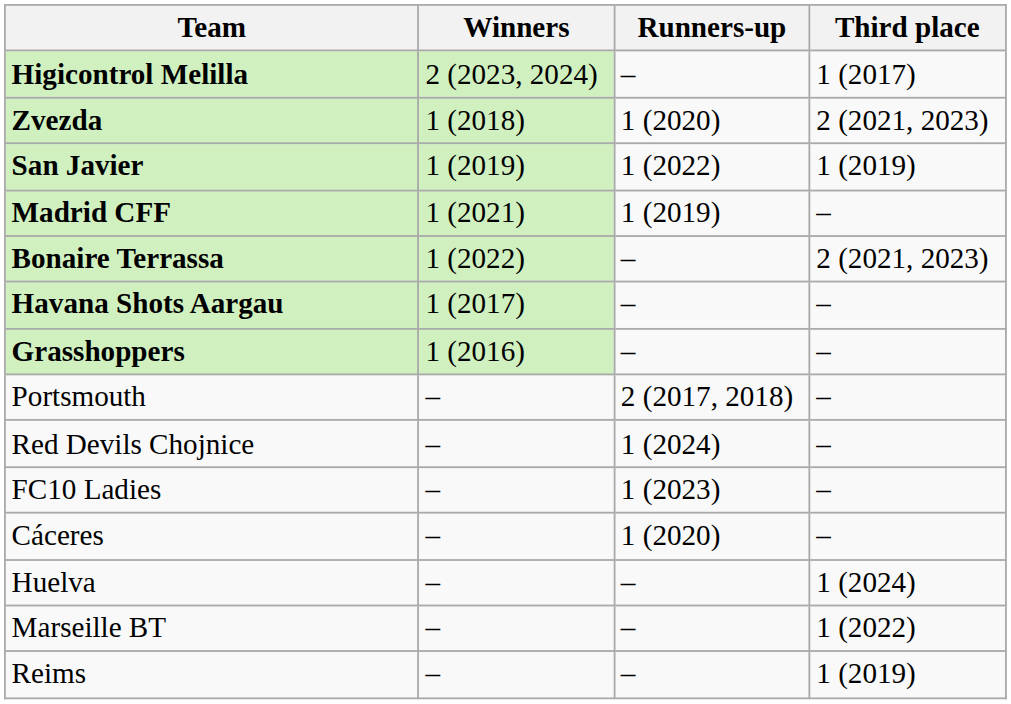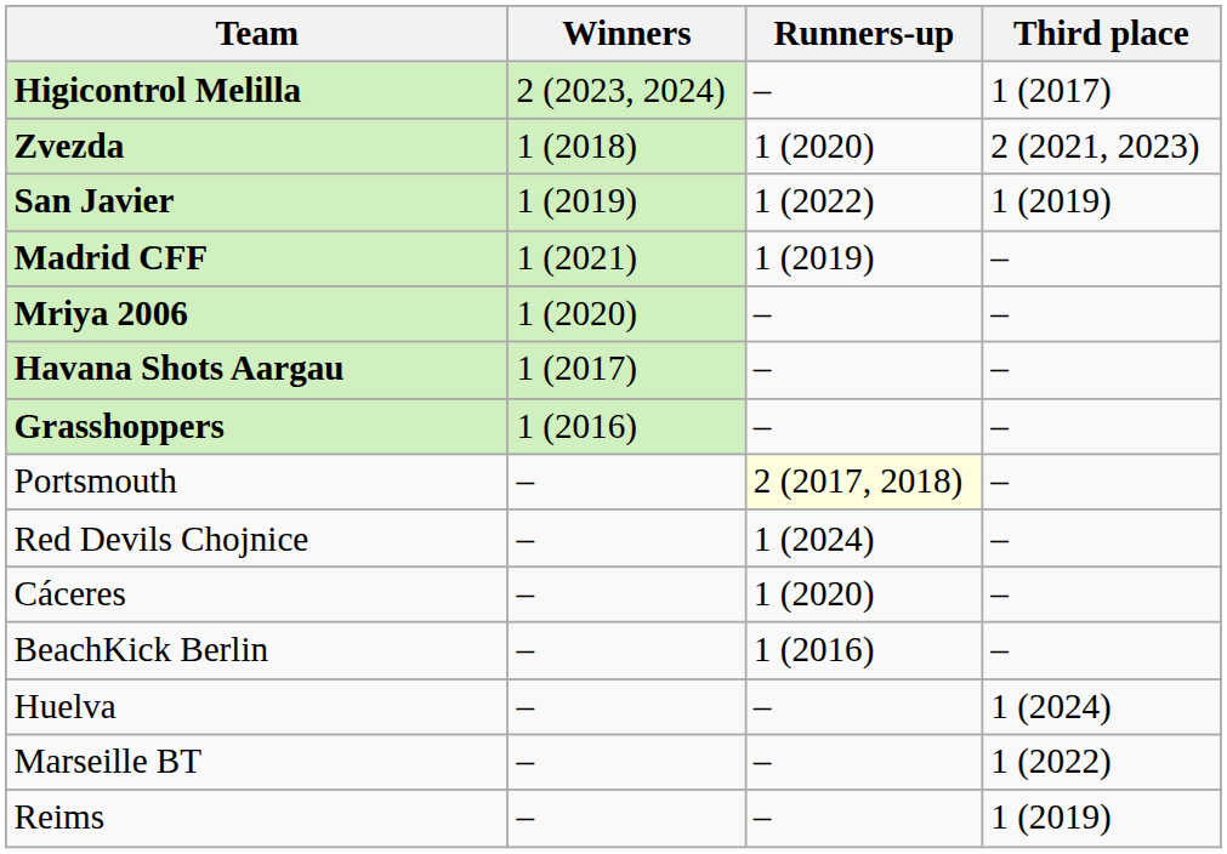 <table class="wikitable" style="margin-bottom: 10px;">
 <tr>
 <th width=220>Team</th>
 <th width=100>Winners</th>
 <th width=100>Runners-up</th>
 <th width=100>Third place</th>
 </tr>
 <tr>
 <td bgcolor="#D0F0C0"><strong> Higicontrol Melilla</strong></td>
 <td bgcolor="#D0F0C0">2 (2023, 2024)</td>
 <td>–</td>
 <td>1 (2017)</td>
 </tr>
 <tr>
 <td bgcolor="#D0F0C0"><strong> Zvezda</strong></td>
 <td bgcolor="#D0F0C0">1 (2018)</td>
 <td>1 (2020)</td>
 <td>2 (2021, 2023)</td>
 </tr>
 <tr>
 <td bgcolor="#D0F0C0"><strong> San Javier</strong></td>
 <td bgcolor="#D0F0C0">1 (2019)</td>
 <td>1 (2022)</td>
 <td>1 (2019)</td>
 </tr>
 <tr>
 <td bgcolor="#D0F0C0"><strong> Madrid CFF</strong></td>
 <td bgcolor="#D0F0C0">1 (2021)</td>
 <td>1 (2019)</td>
 <td>–</td>
 </tr>
 <tr>
-<td bgcolor="#D0F0C0"><strong> Bonaire Terrassa</strong></td>
-<td bgcolor="#D0F0C0">1 (2022)</td>
+<td bgcolor="#D0F0C0"><strong> Mriya 2006</strong></td>
+<td bgcolor="#D0F0C0">1 (2020)</td>
 <td>–</td>
-<td>2 (2021, 2023)</td>
+<td>–</td>
 </tr>
 <tr>
 <td bgcolor="#D0F0C0"><strong> Havana Shots Aargau</strong></td>
 <td bgcolor="#D0F0C0">1 (2017)</td>
 <td>–</td>
 <td>–</td>
 </tr>
 <tr>
 <td bgcolor="#D0F0C0"><strong> Grasshoppers</strong></td>
 <td bgcolor="#D0F0C0">1 (2016)</td>
 <td>–</td>
 <td>–</td>
 </tr>
 <tr>
 <td> Portsmouth</td>
 <td>–</td>
-<td>2 (2017, 2018)</td>
+<td style="background: lightyellow;">2 (2017, 2018)</td>
 <td>–</td>
 </tr>
 <tr>
 <td> Red Devils Chojnice</td>
 <td>–</td>
 <td>1 (2024)</td>
 <td>–</td>
 </tr>
 <tr>
-<td> FC10 Ladies</td>
+<td> Cáceres</td>
 <td>–</td>
-<td>1 (2023)</td>
+<td>1 (2020)</td>
 <td>–</td>
 </tr>
 <tr>
-<td> Cáceres</td>
+<td> BeachKick Berlin</td>
 <td>–</td>
-<td>1 (2020)</td>
+<td>1 (2016)</td>
 <td>–</td>
 </tr>
 <tr>
 <td> Huelva</td>
 <td>–</td>
 <td>–</td>
 <td>1 (2024)</td>
 </tr>
 <tr>
 <td> Marseille BT</td>
 <td>–</td>
 <td>–</td>
 <td>1 (2022)</td>
 </tr>
 <tr>
 <td> Reims</td>
 <td>–</td>
 <td>–</td>
 <td>1 (2019)</td>
 </tr>
 </table>
